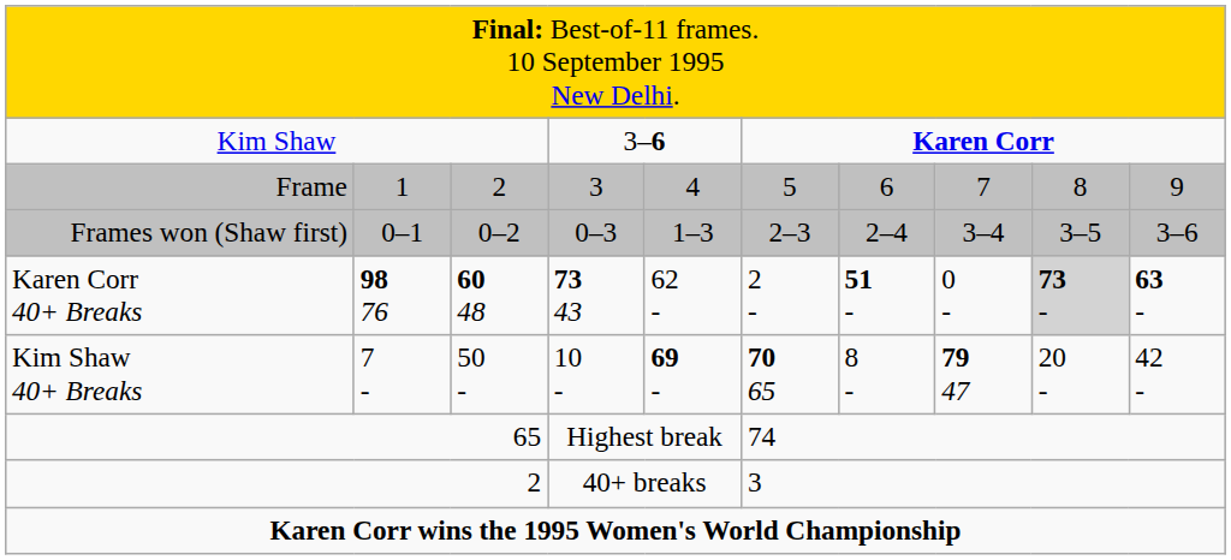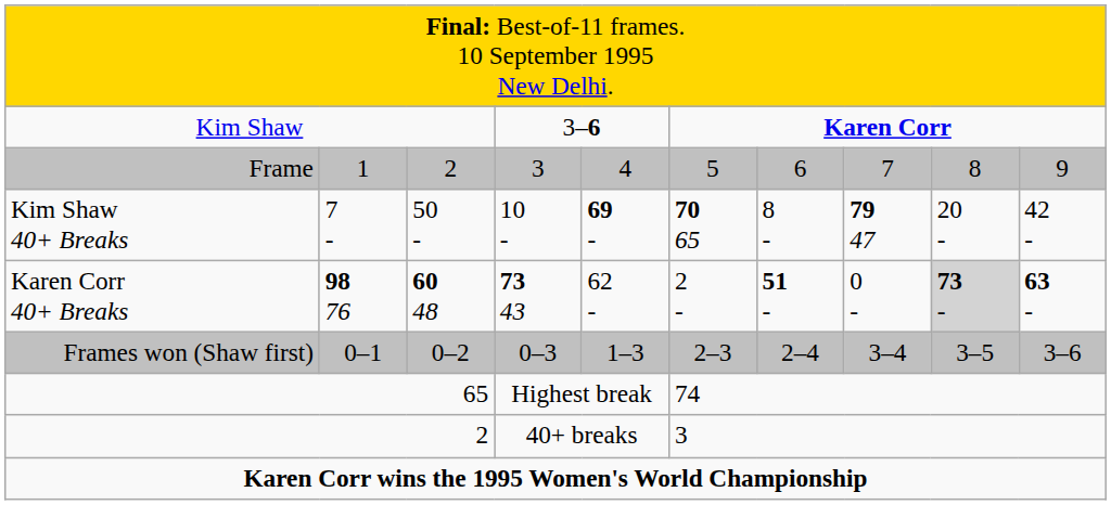 <table class="wikitable"  style="font-size: 95%; margin: 1em auto 1em auto;">
 <tr>
 <td colspan=10 align="center" bgcolor="#ffd700"><strong>Final:</strong> Best-of-11 frames.<br>10 September 1995<br> <a href='#'>New Delhi</a>.</td>
 </tr>
 <tr>
 <td colspan=3 align="center"><a href='#'>Kim Shaw</a> <br> </td>
 <td colspan=2 align="center">3–<strong>6</strong></td>
 <td colspan=5 align="center"><strong><a href='#'>Karen Corr</a></strong> <br> </td>
 </tr>
 <tr>
 <td style="width: 12em;; background: silver;" align="right">Frame</td>
 <td style="width: 3em; background: silver;" align="center">1</td>
 <td style="width: 3em; background: silver;" align="center">2</td>
 <td style="width: 3em; background: silver;" align="center">3</td>
 <td style="width: 3em; background: silver;" align="center">4</td>
 <td style="width: 3em; background: silver;" align="center">5</td>
 <td style="width: 3em; background: silver;" align="center">6</td>
 <td style="width: 3em; background: silver;" align="center">7</td>
 <td style="width: 3em; background: silver;" align="center">8</td>
 <td style="width: 3em; background: silver;" align="center">9</td>
 </tr>
 <tr>
-<td style="background: silver;" align="right">Frames won (Shaw first)</td>
-<td style="background: silver;" align="center">0–1</td>
-<td style="background: silver;" align="center">0–2</td>
-<td style="background: silver;" align="center">0–3</td>
-<td style="background: silver;" align="center">1–3</td>
-<td style="background: silver;" align="center">2–3</td>
-<td style="background: silver;" align="center">2–4</td>
-<td style="background: silver;" align="center">3–4</td>
-<td style="background: silver;" align="center">3–5</td>
-<td style="background: silver;" align="center">3–6</td>
+<td>Kim Shaw<br> <em>40+ Breaks</em></td>
+<td>7 <br>-</td>
+<td>50<br>-</td>
+<td>10<br>-</td>
+<td><strong>69</strong><br>-</td>
+<td><strong>70</strong> <br> <em>65</em></td>
+<td>8<br>-</td>
+<td><strong>79</strong> <br> <em>47</em></td>
+<td>20<br>-</td>
+<td>42<br>-</td>
 </tr>
 <tr>
 <td>Karen Corr<br>  <em>40+ Breaks</em></td>
 <td><strong>98</strong><br> <em>76</em></td>
 <td><strong>60</strong><br> <em>48</em></td>
 <td><strong>73</strong><br> <em>43</em></td>
 <td>62<br>-</td>
 <td>2<br>-</td>
 <td><strong>51</strong><br>-</td>
 <td>0<br>-</td>
 <td style="background: lightgrey;"><strong>73</strong><br>-</td>
 <td><strong>63</strong><br>-</td>
 </tr>
 <tr>
-<td>Kim Shaw<br> <em>40+ Breaks</em></td>
-<td>7 <br>-</td>
-<td>50<br>-</td>
-<td>10<br>-</td>
-<td><strong>69</strong><br>-</td>
-<td><strong>70</strong> <br> <em>65</em></td>
-<td>8<br>-</td>
-<td><strong>79</strong> <br> <em>47</em></td>
-<td>20<br>-</td>
-<td>42<br>-</td>
+<td style="background: silver;" align="right">Frames won (Shaw first)</td>
+<td style="background: silver;" align="center">0–1</td>
+<td style="background: silver;" align="center">0–2</td>
+<td style="background: silver;" align="center">0–3</td>
+<td style="background: silver;" align="center">1–3</td>
+<td style="background: silver;" align="center">2–3</td>
+<td style="background: silver;" align="center">2–4</td>
+<td style="background: silver;" align="center">3–4</td>
+<td style="background: silver;" align="center">3–5</td>
+<td style="background: silver;" align="center">3–6</td>
 </tr>
 <tr>
 <td colspan=3 align="right">65</td>
 <td colspan=2 align="center">Highest break</td>
 <td colspan=5 align="left">74</td>
 </tr>
 <tr>
 <td colspan=3 align="right">2</td>
 <td colspan=2 align="center">40+ breaks</td>
 <td colspan=5 align="left">3</td>
 </tr>
 <tr>
 <td colspan=10 align="center"><strong>Karen Corr wins the 1995 Women's World Championship</strong></td>
 </tr>
 </table>
